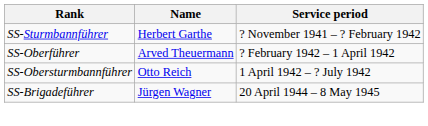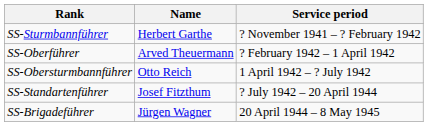 <table class="wikitable">
 <tr>
 <th>Rank</th>
 <th>Name</th>
 <th>Service period</th>
 </tr>
 <tr>
 <td><em>SS-<a href='#'>Sturmbannführer</a></em></td>
 <td><a href='#'>Herbert Garthe</a></td>
 <td>? November 1941 – ? February 1942</td>
 </tr>
 <tr>
 <td><em>SS-Oberführer</em></td>
 <td><a href='#'>Arved Theuermann</a></td>
 <td>? February 1942 – 1 April 1942</td>
 </tr>
 <tr>
 <td><em>SS-Obersturmbannführer</em></td>
 <td><a href='#'>Otto Reich</a></td>
 <td>1 April 1942 – ? July 1942</td>
 </tr>
 <tr>
+<td><em>SS-Standartenführer</em></td>
+<td><a href='#'>Josef Fitzthum</a></td>
+<td>? July 1942 – 20 April 1944</td>
+</tr>
+<tr>
 <td><em>SS-Brigadeführer</em></td>
 <td><a href='#'>Jürgen Wagner</a></td>
 <td>20 April 1944 – 8 May 1945</td>
 </tr>
 </table>
